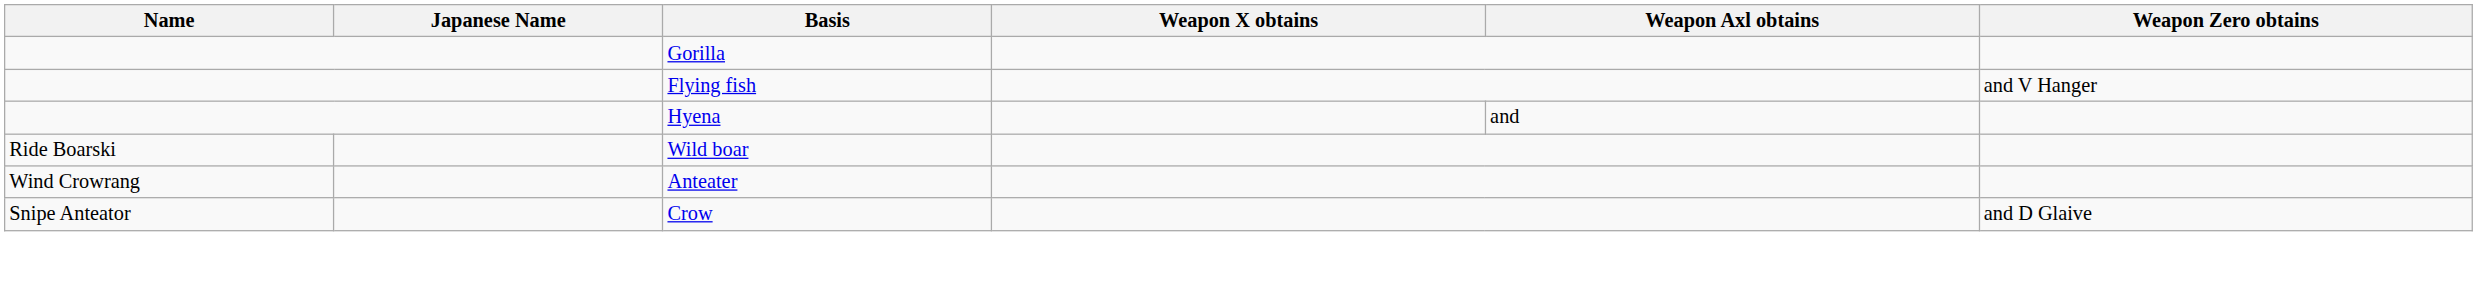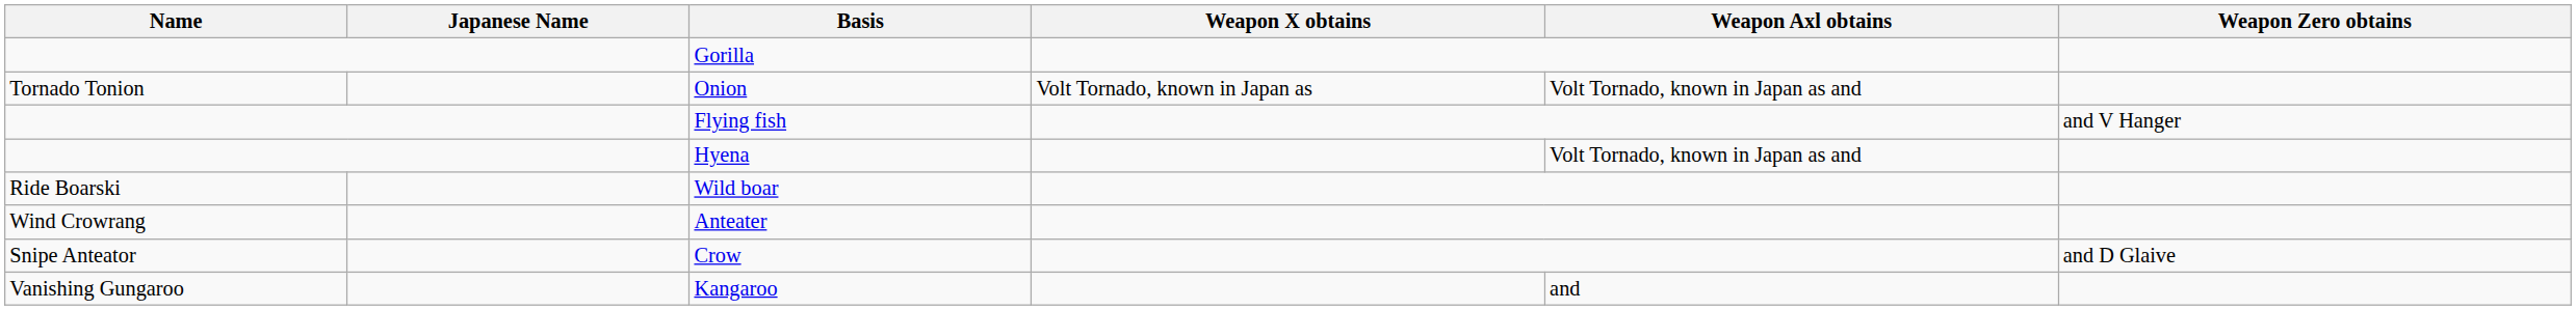 <table class="wikitable" style="width:98%;">
 <tr>
 <th style="width:10%;">Name</th>
 <th style="width:10%;">Japanese Name</th>
 <th style="width:10%;">Basis</th>
 <th style="width:15%;">Weapon X obtains</th>
 <th style="width:15%;">Weapon Axl obtains</th>
 <th style="width:15%;">Weapon Zero obtains</th>
 </tr>
 <tr>
 <td colspan="2"></td>
 <td><a href='#'>Gorilla</a></td>
 <td colspan="2"></td>
 <td></td>
 </tr>
 <tr>
+<td>Tornado Tonion</td>
+<td></td>
+<td><a href='#'>Onion</a></td>
+<td>Volt Tornado, known in Japan as </td>
+<td>Volt Tornado, known in Japan as  and </td>
+<td></td>
+</tr>
+<tr>
 <td colspan="2"></td>
 <td><a href='#'>Flying fish</a></td>
 <td colspan="2"></td>
 <td> and V Hanger</td>
 </tr>
 <tr>
 <td colspan="2"></td>
 <td><a href='#'>Hyena</a></td>
 <td></td>
-<td> and </td>
+<td>Volt Tornado, known in Japan as  and </td>
 <td></td>
 </tr>
 <tr>
 <td>Ride Boarski</td>
 <td></td>
 <td><a href='#'>Wild boar</a></td>
 <td colspan="2"></td>
 <td></td>
 </tr>
 <tr>
 <td>Wind Crowrang</td>
 <td></td>
 <td><a href='#'>Anteater</a></td>
 <td colspan="2"></td>
 <td></td>
 </tr>
 <tr>
 <td>Snipe Anteator</td>
 <td></td>
 <td><a href='#'>Crow</a></td>
 <td colspan="2"></td>
 <td> and D Glaive</td>
 </tr>
+<tr>
+<td>Vanishing Gungaroo</td>
+<td></td>
+<td><a href='#'>Kangaroo</a></td>
+<td></td>
+<td> and </td>
+<td></td>
+</tr>
 </table>
